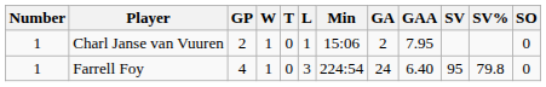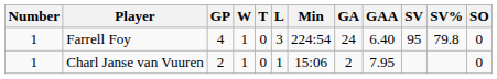 <table class="wikitable sortable" style="margin: 1em 1em 1em 0; background: #f9f9f9; border-collapse: collapse; text-align: center; border: 1px solid; padding: 4px; border-spacing=0;">
 <tr>
 <th>Number</th>
 <th>Player</th>
 <th>GP</th>
 <th>W</th>
 <th>T</th>
 <th>L</th>
 <th>Min</th>
 <th>GA</th>
 <th>GAA</th>
 <th>SV</th>
 <th>SV%</th>
 <th>SO</th>
 </tr>
 <tr>
 <td>1</td>
+<td align=left>Farrell Foy</td>
+<td>4</td>
+<td>1</td>
+<td>0</td>
+<td>3</td>
+<td>224:54</td>
+<td>24</td>
+<td>6.40</td>
+<td>95</td>
+<td>79.8</td>
+<td>0</td>
+</tr>
+<tr>
+<td>1</td>
 <td align=left>Charl Janse van Vuuren</td>
 <td>2</td>
 <td>1</td>
 <td>0</td>
 <td>1</td>
 <td>15:06</td>
 <td>2</td>
 <td>7.95</td>
 <td></td>
 <td></td>
 <td>0</td>
 </tr>
-<tr>
-<td>1</td>
-<td align=left>Farrell Foy</td>
-<td>4</td>
-<td>1</td>
-<td>0</td>
-<td>3</td>
-<td>224:54</td>
-<td>24</td>
-<td>6.40</td>
-<td>95</td>
-<td>79.8</td>
-<td>0</td>
-</tr>
 </table>
